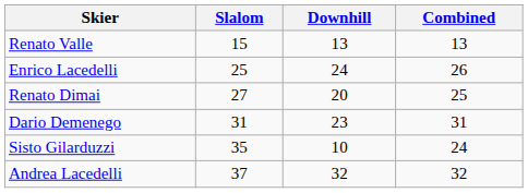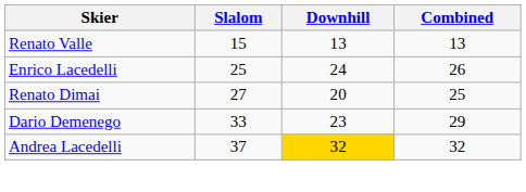 <table class="wikitable" width=40% style="font-size:100%; text-align:center;">
 <tr>
 <th>Skier</th>
 <th><a href='#'>Slalom</a></th>
 <th><a href='#'>Downhill</a></th>
 <th><a href='#'>Combined</a></th>
 </tr>
 <tr>
 <td align=left><a href='#'>Renato Valle</a></td>
 <td>15</td>
 <td>13</td>
 <td>13</td>
 </tr>
 <tr>
 <td align=left><a href='#'>Enrico Lacedelli</a></td>
 <td>25</td>
 <td>24</td>
 <td>26</td>
 </tr>
 <tr>
 <td align=left><a href='#'>Renato Dimai</a></td>
 <td>27</td>
 <td>20</td>
 <td>25</td>
 </tr>
 <tr>
 <td align=left><a href='#'>Dario Demenego</a></td>
-<td>31</td>
+<td>33</td>
 <td>23</td>
-<td>31</td>
-</tr>
-<tr>
-<td align=left><a href='#'>Sisto Gilarduzzi</a></td>
-<td>35</td>
-<td>10</td>
-<td>24</td>
+<td>29</td>
 </tr>
 <tr>
 <td align=left><a href='#'>Andrea Lacedelli</a></td>
 <td>37</td>
-<td>32</td>
+<td style="background: gold;">32</td>
 <td>32</td>
 </tr>
 </table>
